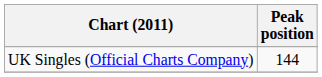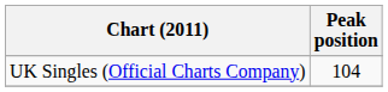 <table class="wikitable sortable">
 <tr>
 <th>Chart (2011)</th>
 <th>Peak<br>position</th>
 </tr>
 <tr>
 </tr>
 <tr>
 <td>UK Singles (<a href='#'>Official Charts Company</a>)</td>
-<td style="text-align:center;">144</td>
+<td style="text-align:center;">104</td>
 </tr>
 <tr>
 </tr>
 </table>
